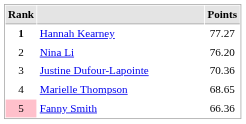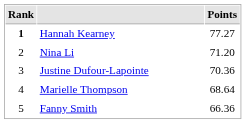 <table cellspacing="1" cellpadding="3" style="border:1px solid #AAAAAA;font-size:86%">
 <tr bgcolor="#E4E4E4">
 <th style="border-bottom:1px solid #AAAAAA" width=10>Rank</th>
 <th style="border-bottom:1px solid #AAAAAA" width=200></th>
 <th style="border-bottom:1px solid #AAAAAA" width=20>Points</th>
 </tr>
 <tr>
 <td style="text-align:center;"><strong>1</strong></td>
 <td> <a href='#'>Hannah Kearney</a></td>
 <td align=center>77.27</td>
 </tr>
 <tr>
 <td style="text-align:center;">2</td>
 <td> <a href='#'>Nina Li</a></td>
-<td align=center>76.20</td>
+<td align=center>71.20</td>
 </tr>
 <tr>
 <td style="text-align:center;">3</td>
 <td> <a href='#'>Justine Dufour-Lapointe</a></td>
 <td align=center>70.36</td>
 </tr>
 <tr>
 <td style="text-align:center;">4</td>
 <td> <a href='#'>Marielle Thompson</a></td>
-<td align=center>68.65</td>
+<td align=center>68.64</td>
 </tr>
 <tr>
-<td style="background: pink; text-align:center;">5</td>
+<td style="text-align:center;">5</td>
 <td> <a href='#'>Fanny Smith</a></td>
 <td align=center>66.36</td>
 </tr>
 </table>
